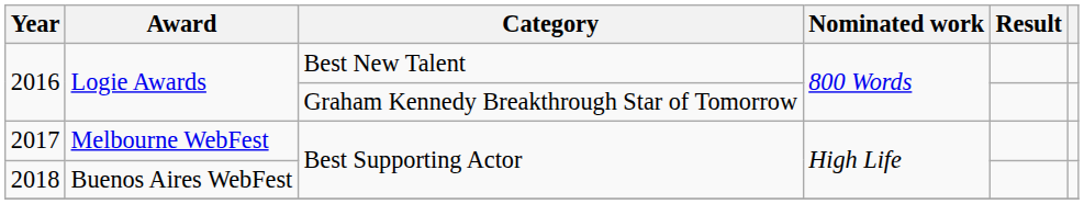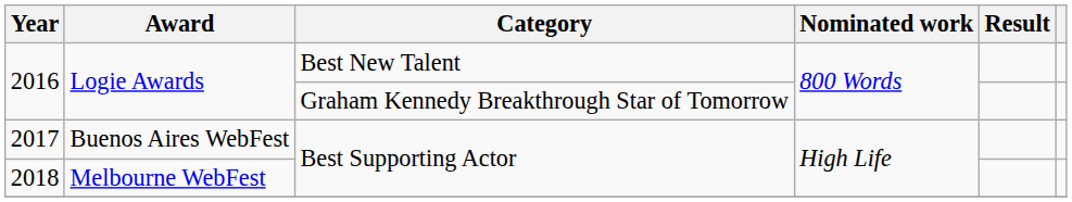 <table class="wikitable sortable">
 <tr>
 <th>Year</th>
 <th>Award</th>
 <th>Category</th>
 <th>Nominated work</th>
 <th>Result</th>
 <th class="unsortable"></th>
 </tr>
 <tr>
 <td rowspan="2">2016</td>
 <td rowspan="2"><a href='#'>Logie Awards</a></td>
 <td>Best New Talent</td>
 <td rowspan="2"><em><a href='#'>800 Words</a></em></td>
 <td></td>
 <td></td>
 </tr>
 <tr>
 <td>Graham Kennedy Breakthrough Star of Tomorrow</td>
 <td></td>
 <td></td>
 </tr>
 <tr>
 <td>2017</td>
-<td><a href='#'>Melbourne WebFest</a></td>
+<td>Buenos Aires WebFest</td>
 <td rowspan="2">Best Supporting Actor</td>
 <td rowspan="2"><em>High Life</em></td>
 <td></td>
 <td></td>
 </tr>
 <tr>
 <td>2018</td>
-<td>Buenos Aires WebFest</td>
+<td><a href='#'>Melbourne WebFest</a></td>
 <td></td>
 <td></td>
 </tr>
 <tr>
 </tr>
 </table>
